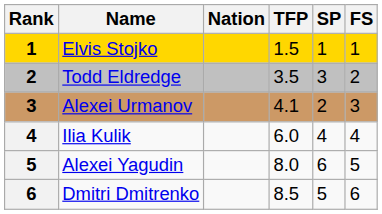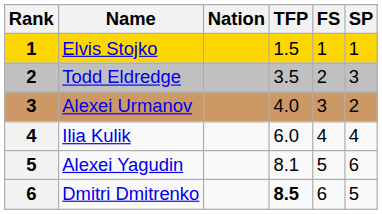 <table class="wikitable">
 <tr>
 <th>Rank</th>
 <th>Name</th>
 <th>Nation</th>
 <th>TFP</th>
+<th>FS</th>
 <th>SP</th>
-<th>FS</th>
 </tr>
 <tr bgcolor="gold">
 <td align="center"><strong>1</strong></td>
 <td><a href='#'>Elvis Stojko</a></td>
 <td></td>
 <td>1.5</td>
 <td>1</td>
 <td>1</td>
 </tr>
 <tr bgcolor="silver">
 <td align="center"><strong>2</strong></td>
 <td><a href='#'>Todd Eldredge</a></td>
 <td></td>
 <td>3.5</td>
+<td>2</td>
 <td>3</td>
-<td>2</td>
 </tr>
 <tr bgcolor="cc9966">
 <td align="center"><strong>3</strong></td>
 <td><a href='#'>Alexei Urmanov</a></td>
 <td></td>
-<td>4.1</td>
+<td>4.0</td>
+<td>3</td>
 <td>2</td>
-<td>3</td>
 </tr>
 <tr>
 <th>4</th>
 <td><a href='#'>Ilia Kulik</a></td>
 <td></td>
 <td>6.0</td>
 <td>4</td>
 <td>4</td>
 </tr>
 <tr>
 <th>5</th>
 <td><a href='#'>Alexei Yagudin</a></td>
 <td></td>
-<td>8.0</td>
+<td>8.1</td>
+<td>5</td>
 <td>6</td>
-<td>5</td>
 </tr>
 <tr>
 <th>6</th>
 <td><a href='#'>Dmitri Dmitrenko</a></td>
 <td></td>
-<td>8.5</td>
+<td><strong>8.5</strong></td>
+<td>6</td>
 <td>5</td>
-<td>6</td>
 </tr>
 </table>
